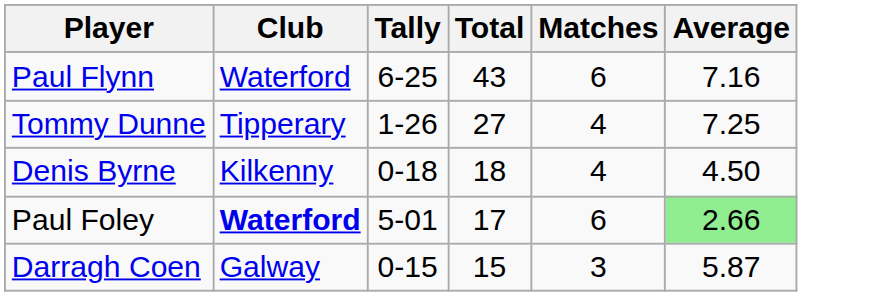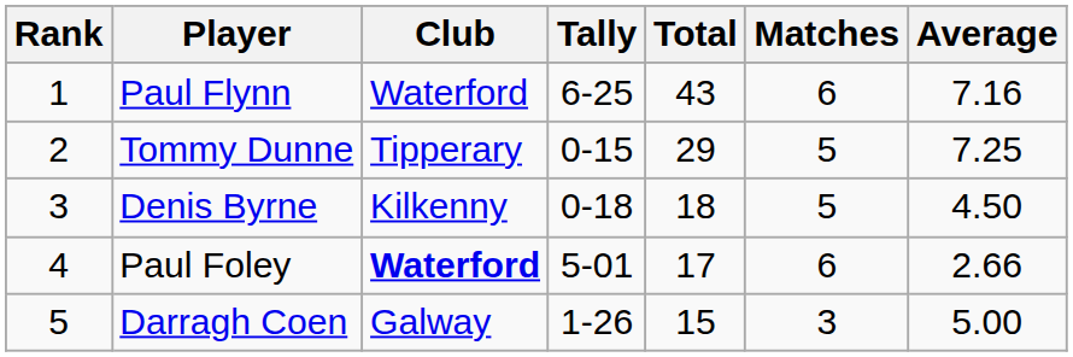 <table class="wikitable">
 <tr>
+<th>Rank</th>
 <th>Player</th>
 <th>Club</th>
 <th>Tally</th>
 <th>Total</th>
 <th>Matches</th>
 <th>Average</th>
 </tr>
 <tr>
+<td rowspan=1 align=center>1</td>
 <td><a href='#'>Paul Flynn</a></td>
 <td><a href='#'>Waterford</a></td>
 <td align=center>6-25</td>
 <td align=center>43</td>
 <td align=center>6</td>
 <td align=center>7.16</td>
 </tr>
 <tr>
+<td rowspan=1 align=center>2</td>
 <td><a href='#'>Tommy Dunne</a></td>
 <td><a href='#'>Tipperary</a></td>
-<td align=center>1-26</td>
-<td align=center>27</td>
-<td align=center>4</td>
+<td align=center>0-15</td>
+<td align=center>29</td>
+<td align=center>5</td>
 <td align=center>7.25</td>
 </tr>
 <tr>
+<td rowspan=1 align=center>3</td>
 <td><a href='#'>Denis Byrne</a></td>
 <td><a href='#'>Kilkenny</a></td>
 <td align=center>0-18</td>
 <td align=center>18</td>
-<td align=center>4</td>
+<td align=center>5</td>
 <td align=center>4.50</td>
 </tr>
 <tr>
+<td rowspan=1 align=center>4</td>
 <td>Paul Foley</td>
 <td><strong><a href='#'>Waterford</a></strong></td>
 <td align=center>5-01</td>
 <td align=center>17</td>
 <td align=center>6</td>
-<td align=center style="background: lightgreen;">2.66</td>
+<td align=center>2.66</td>
 </tr>
 <tr>
+<td rowspan=1 align=center>5</td>
 <td><a href='#'>Darragh Coen</a></td>
 <td><a href='#'>Galway</a></td>
-<td align=center>0-15</td>
+<td align=center>1-26</td>
 <td align=center>15</td>
 <td align=center>3</td>
-<td align=center>5.87</td>
+<td align=center>5.00</td>
 </tr>
 </table>
